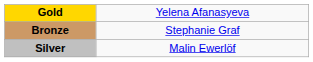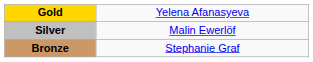 <table class="wikitable" style=" text-align:center; " width="35%">
 <tr>
 <td bgcolor="gold"><strong>Gold</strong></td>
 <td><a href='#'>Yelena Afanasyeva</a><br>  <small><em></em></small></td>
 </tr>
 <tr>
+<td bgcolor="silver"><strong>Silver</strong></td>
+<td><a href='#'>Malin Ewerlöf</a><br> <small><em></em></small></td>
+</tr>
+<tr>
 <td bgcolor="CC9966"><strong>Bronze</strong></td>
 <td><a href='#'>Stephanie Graf</a><br>  <small><em></em></small></td>
 </tr>
-<tr>
-<td bgcolor="silver"><strong>Silver</strong></td>
-<td><a href='#'>Malin Ewerlöf</a><br> <small><em></em></small></td>
-</tr>
 </table>
